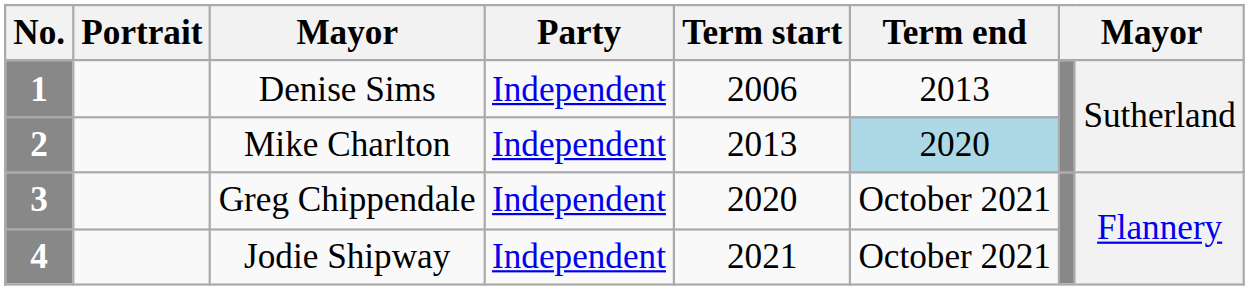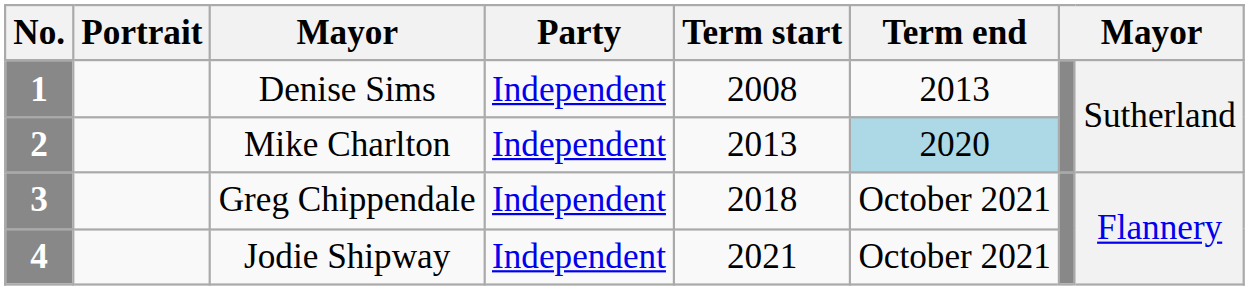 <table class="wikitable">
 <tr>
 <th>No.</th>
 <th>Portrait</th>
 <th>Mayor</th>
 <th>Party</th>
 <th>Term start</th>
 <th>Term end</th>
 <th colspan="3">Mayor</th>
 </tr>
 <tr>
 <th style="background:#888888; color:white">1</th>
 <td align="center"></td>
 <td align="center">Denise Sims</td>
 <td align="center"><a href='#'>Independent</a></td>
-<td align="center">2006</td>
+<td align="center">2008</td>
 <td align="center">2013</td>
 <td rowspan="2" style="background-color:#888888; border-bottom:solid 0 gray"></td>
 <th rowspan="2" style="font-weight:normal">Sutherland <br> <small></small></th>
 </tr>
 <tr>
 <th style="background:#888888; color:white">2</th>
 <td align="center"></td>
 <td align="center">Mike Charlton</td>
 <td align="center"><a href='#'>Independent</a></td>
 <td align="center">2013</td>
 <td align="center" style="background: lightblue;">2020</td>
 </tr>
 <tr>
 <th style="background:#888888; color:white">3</th>
 <td align="center"></td>
 <td align="center">Greg Chippendale</td>
 <td align="center"><a href='#'>Independent</a></td>
-<td align="center">2020</td>
+<td align="center">2018</td>
 <td align="center">October 2021</td>
 <td rowspan="2" style="background-color:#888888; border-bottom:solid 0 gray"></td>
 <th rowspan="2" style="font-weight:normal"><a href='#'>Flannery</a> <br> <small></small></th>
 </tr>
 <tr>
 <th style="background:#888888; color:white">4</th>
 <td align="center"></td>
 <td align="center">Jodie Shipway</td>
 <td align="center"><a href='#'>Independent</a></td>
 <td align="center">2021</td>
 <td align="center">October 2021</td>
 </tr>
 </table>
